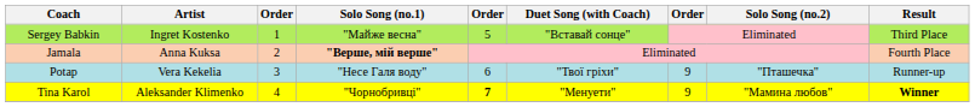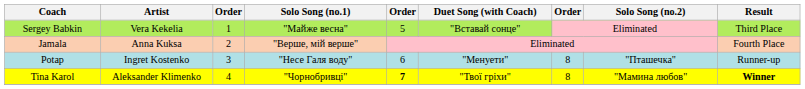 <table class="wikitable" style="text-align:center; width:100%;">
 <tr>
 <th scope="col" width="13%">Coach</th>
 <th scope="col" width="15%">Artist</th>
 <th scope="col" width="02%">Order</th>
 <th scope="col" width="19%">Solo Song (no.1)</th>
 <th scope="col" width="02%">Order</th>
 <th scope="col" width="18%">Duet Song (with Coach)</th>
 <th scope="col" width="02%">Order</th>
 <th scope="col" width="18%">Solo Song (no.2)</th>
 <th colspan="2" width="11%">Result</th>
 </tr>
 <tr bgcolor=#B2EC5D>
 <td>Sergey Babkin</td>
-<td>Ingret Kostenko</td>
+<td>Vera Kekelia</td>
 <td scope="row">1</td>
 <td>"Майже весна"</td>
 <td scope="row">5</td>
 <td>"Вставай сонце"</td>
 <td colspan=2 style="background:pink;">Eliminated</td>
 <td colspan=2>Third Place</td>
 </tr>
 <tr bgcolor=#FBCEB1>
 <td>Jamala</td>
 <td>Anna Kuksa</td>
 <td scope="row">2</td>
-<td><strong>"Верше, мiй верше"</strong></td>
+<td>"Верше, мiй верше"</td>
 <td colspan=4 style="background:pink;">Eliminated</td>
 <td colspan=2>Fourth Place</td>
 </tr>
 <tr bgcolor=#B0E0E6>
 <td>Potap</td>
-<td>Vera Kekelia</td>
+<td>Ingret Kostenko</td>
 <td scope="row">3</td>
 <td>"Несе Галя воду"</td>
 <td scope="row">6</td>
-<td>"Твоï грiхи"</td>
-<td scope="row">9</td>
+<td>"Менуети"</td>
+<td scope="row">8</td>
 <td>"Пташечка"</td>
 <td colspan=2>Runner-up</td>
 </tr>
 <tr bgcolor=yellow>
 <td>Tina Karol</td>
 <td>Aleksander Klimenko</td>
 <td scope="row">4</td>
 <td>"Чорнобривцi"</td>
 <td scope="row"><strong>7</strong></td>
-<td>"Менуети"</td>
-<td scope="row">9</td>
+<td>"Твоï грiхи"</td>
+<td scope="row">8</td>
 <td>"Мамина любов"</td>
 <td colspan=2><strong>Winner</strong></td>
 </tr>
 <tr>
 </tr>
 </table>
